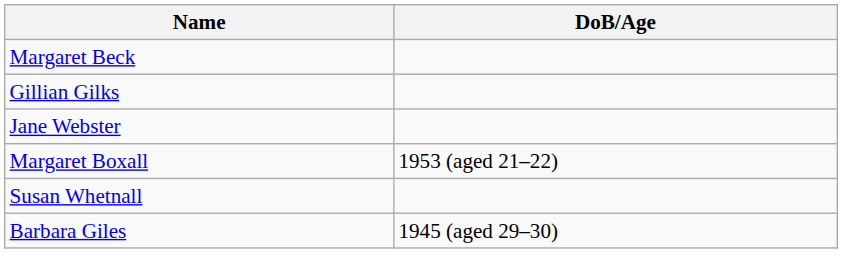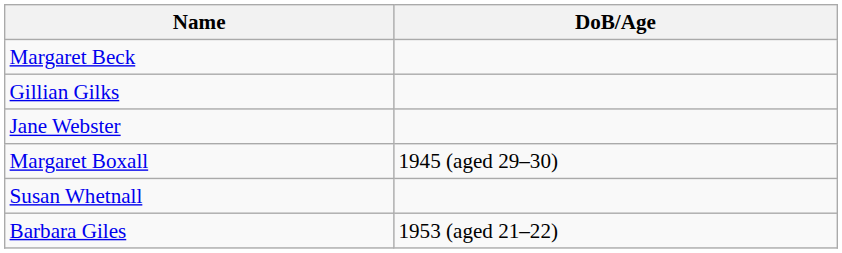 <table class="wikitable" style="width:600px; font-size:95%;">
 <tr>
 <th align="left">Name</th>
 <th align="left">DoB/Age</th>
 </tr>
 <tr>
 <td align="left"><a href='#'>Margaret Beck</a></td>
 <td align="left"></td>
 </tr>
 <tr>
 <td align="left"><a href='#'>Gillian Gilks</a></td>
 <td align="left"></td>
 </tr>
 <tr>
 <td align="left"><a href='#'>Jane Webster</a></td>
 <td align="left"></td>
 </tr>
 <tr>
 <td align="left"><a href='#'>Margaret Boxall</a></td>
-<td align="left">1953 (aged 21–22)</td>
+<td align="left">1945 (aged 29–30)</td>
 </tr>
 <tr>
 <td align="left"><a href='#'>Susan Whetnall</a></td>
 <td align="left"></td>
 </tr>
 <tr>
 <td align="left"><a href='#'>Barbara Giles</a></td>
-<td align="left">1945 (aged 29–30)</td>
+<td align="left">1953 (aged 21–22)</td>
 </tr>
 </table>
